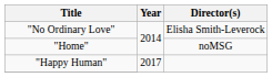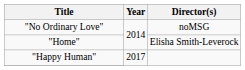 <table class="wikitable plainrowheaders" style="text-align:center;">
 <tr>
 <th scope="col" style="width:12em;">Title</th>
 <th scope="col">Year</th>
 <th scope="col">Director(s)</th>
 </tr>
 <tr>
 <td>"No Ordinary Love"</td>
 <td rowspan="2">2014</td>
-<td>Elisha Smith-Leverock</td>
+<td>noMSG</td>
 </tr>
 <tr>
 <td>"Home"</td>
-<td>noMSG</td>
+<td>Elisha Smith-Leverock</td>
 </tr>
 <tr>
 <td>"Happy Human"</td>
 <td rowspan="2">2017</td>
 </tr>
 <tr>
 </tr>
 </table>
